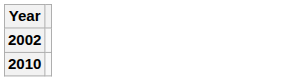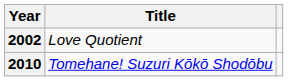 <table class="wikitable">
 <tr>
 <th>Year</th>
+<th>Title</th>
 <th></th>
 </tr>
 <tr>
 <th>2002</th>
+<td><em>Love Quotient</em></td>
 <td></td>
 </tr>
 <tr>
 <th>2010</th>
+<td><em><a href='#'>Tomehane! Suzuri Kōkō Shodōbu</a></em></td>
 <td></td>
 </tr>
 </table>
